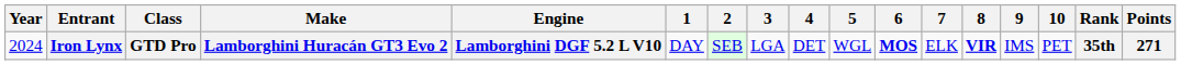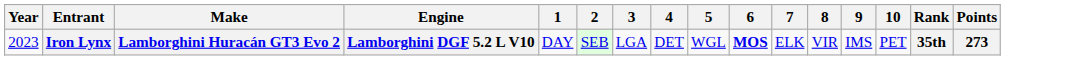 <table class="wikitable" style="text-align:center; font-size:85%">
 <tr>
 <th>Year</th>
 <th>Entrant</th>
-<th>Class</th>
 <th>Make</th>
 <th>Engine</th>
 <th>1</th>
 <th>2</th>
 <th>3</th>
 <th>4</th>
 <th>5</th>
 <th>6</th>
 <th>7</th>
 <th>8</th>
 <th>9</th>
 <th>10</th>
 <th>Rank</th>
 <th>Points</th>
 </tr>
 <tr>
-<td><a href='#'>2024</a></td>
+<td><a href='#'>2023</a></td>
 <th nowrap><a href='#'>Iron Lynx</a></th>
-<th nowrap>GTD Pro</th>
 <th nowrap><a href='#'>Lamborghini Huracán GT3 Evo 2</a></th>
 <th nowrap><a href='#'>Lamborghini</a> <a href='#'>DGF</a> 5.2 L V10</th>
 <td><a href='#'>DAY</a></td>
 <td style="background:#DFFFDF;"><a href='#'>SEB</a><br></td>
 <td><a href='#'>LGA</a></td>
 <td><a href='#'>DET</a></td>
 <td><a href='#'>WGL</a></td>
 <td><strong><a href='#'>MOS</a></strong></td>
 <td><a href='#'>ELK</a></td>
-<td><strong><a href='#'>VIR</a></strong></td>
+<td><a href='#'>VIR</a></td>
 <td><a href='#'>IMS</a></td>
 <td><a href='#'>PET</a></td>
 <th>35th</th>
-<th>271</th>
+<th>273</th>
 </tr>
 </table>
